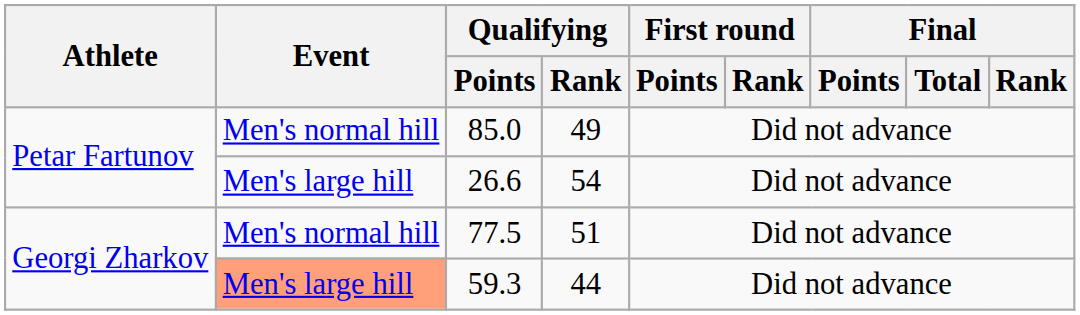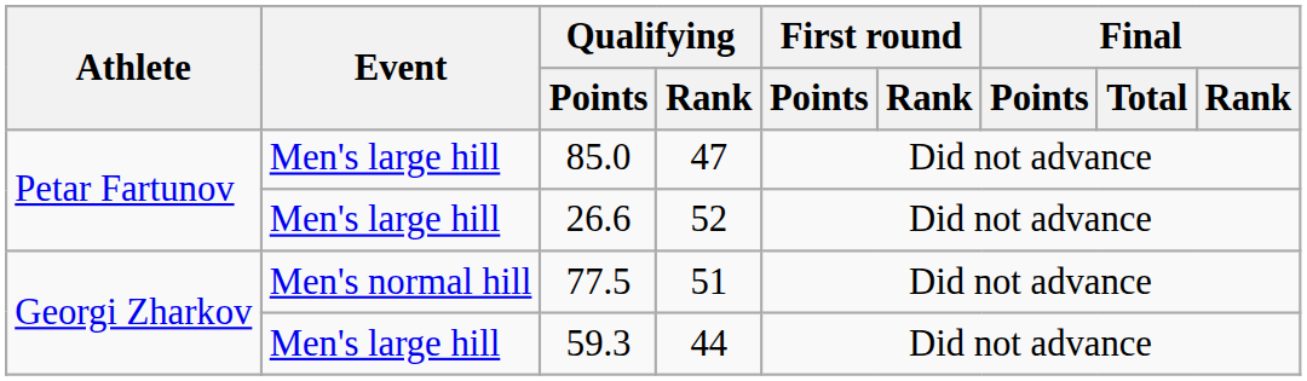 <table class="wikitable" style="font-size:90%">
 <tr>
 <th rowspan="2">Athlete</th>
 <th rowspan="2">Event</th>
 <th colspan="2">Qualifying</th>
 <th colspan="2">First round</th>
 <th colspan="3">Final</th>
 </tr>
 <tr>
 <th>Points</th>
 <th>Rank</th>
 <th>Points</th>
 <th>Rank</th>
 <th>Points</th>
 <th>Total</th>
 <th>Rank</th>
 </tr>
 <tr align="center">
 <td rowspan=2 align="left"><a href='#'>Petar Fartunov</a></td>
-<td align="left"><a href='#'>Men's normal hill</a></td>
+<td align="left"><a href='#'>Men's large hill</a></td>
 <td>85.0</td>
-<td>49</td>
+<td>47</td>
 <td colspan="5">Did not advance</td>
 </tr>
 <tr align="center">
 <td align="left"><a href='#'>Men's large hill</a></td>
 <td>26.6</td>
-<td>54</td>
+<td>52</td>
 <td colspan="5">Did not advance</td>
 </tr>
 <tr align="center">
 <td rowspan=2 align="left"><a href='#'>Georgi Zharkov</a></td>
 <td align="left"><a href='#'>Men's normal hill</a></td>
 <td>77.5</td>
 <td>51</td>
 <td colspan="5">Did not advance</td>
 </tr>
 <tr align="center">
-<td align="left" style="background: lightsalmon;"><a href='#'>Men's large hill</a></td>
+<td align="left"><a href='#'>Men's large hill</a></td>
 <td>59.3</td>
 <td>44</td>
 <td colspan="5">Did not advance</td>
 </tr>
 </table>
